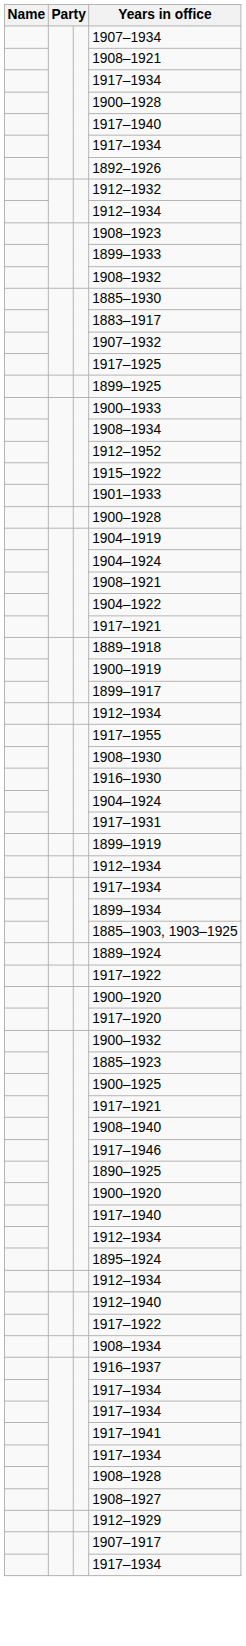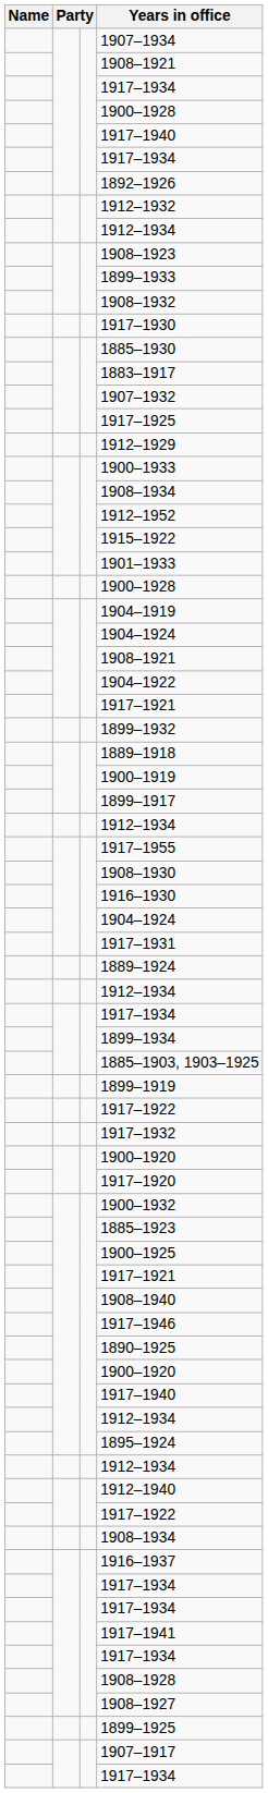 <table class="wikitable sortable">
 <tr>
 <th>Name</th>
 <th colspan=2>Party</th>
 <th>Years in office</th>
 </tr>
 <tr>
 <td></td>
 <td rowspan="7" > </td>
 <td rowspan="7"></td>
 <td>1907–1934</td>
 </tr>
 <tr>
 <td></td>
 <td>1908–1921</td>
 </tr>
 <tr>
 <td></td>
 <td>1917–1934</td>
 </tr>
 <tr>
 <td></td>
 <td>1900–1928</td>
 </tr>
 <tr>
 <td></td>
 <td>1917–1940</td>
 </tr>
 <tr>
 <td></td>
 <td>1917–1934</td>
 </tr>
 <tr>
 <td></td>
 <td>1892–1926</td>
 </tr>
 <tr>
 <td></td>
 <td rowspan="2" > </td>
 <td rowspan="2"></td>
 <td>1912–1932</td>
 </tr>
 <tr>
 <td></td>
 <td>1912–1934</td>
 </tr>
 <tr>
 <td></td>
 <td rowspan="3" > </td>
 <td rowspan="3"></td>
 <td>1908–1923</td>
 </tr>
 <tr>
 <td></td>
 <td>1899–1933</td>
 </tr>
 <tr>
 <td></td>
 <td>1908–1932</td>
 </tr>
 <tr>
 <td></td>
+<td> </td>
+<td></td>
+<td>1917–1930</td>
+</tr>
+<tr>
+<td></td>
 <td rowspan="4" > </td>
 <td rowspan="4"></td>
 <td>1885–1930</td>
 </tr>
 <tr>
 <td></td>
 <td>1883–1917</td>
 </tr>
 <tr>
 <td></td>
 <td>1907–1932</td>
 </tr>
 <tr>
 <td></td>
 <td>1917–1925</td>
 </tr>
 <tr>
 <td></td>
 <td> </td>
 <td></td>
-<td>1899–1925</td>
+<td>1912–1929</td>
 </tr>
 <tr>
 <td></td>
 <td rowspan="5" > </td>
 <td rowspan="5"></td>
 <td>1900–1933</td>
 </tr>
 <tr>
 <td></td>
 <td>1908–1934</td>
 </tr>
 <tr>
 <td></td>
 <td>1912–1952</td>
 </tr>
 <tr>
 <td></td>
 <td>1915–1922</td>
 </tr>
 <tr>
 <td></td>
 <td>1901–1933</td>
 </tr>
 <tr>
 <td></td>
 <td> </td>
 <td></td>
 <td>1900–1928</td>
 </tr>
 <tr>
 <td></td>
 <td rowspan="5" > </td>
 <td rowspan="5"></td>
 <td>1904–1919</td>
 </tr>
 <tr>
 <td></td>
 <td>1904–1924</td>
 </tr>
 <tr>
 <td></td>
 <td>1908–1921</td>
 </tr>
 <tr>
 <td></td>
 <td>1904–1922</td>
 </tr>
 <tr>
 <td></td>
 <td>1917–1921</td>
 </tr>
 <tr>
 <td></td>
+<td> </td>
+<td></td>
+<td>1899–1932</td>
+</tr>
+<tr>
+<td></td>
 <td rowspan="3" > </td>
 <td rowspan="3"></td>
 <td>1889–1918</td>
 </tr>
 <tr>
 <td></td>
 <td>1900–1919</td>
 </tr>
 <tr>
 <td></td>
 <td>1899–1917</td>
 </tr>
 <tr>
 <td></td>
 <td> </td>
 <td></td>
 <td>1912–1934</td>
 </tr>
 <tr>
 <td></td>
 <td rowspan="5" > </td>
 <td rowspan="5"></td>
 <td>1917–1955</td>
 </tr>
 <tr>
 <td></td>
 <td>1908–1930</td>
 </tr>
 <tr>
 <td></td>
 <td>1916–1930</td>
 </tr>
 <tr>
 <td></td>
 <td>1904–1924</td>
 </tr>
 <tr>
 <td></td>
 <td>1917–1931</td>
 </tr>
 <tr>
 <td></td>
 <td> </td>
 <td></td>
-<td>1899–1919</td>
+<td>1889–1924</td>
 </tr>
 <tr>
 <td></td>
 <td> </td>
 <td></td>
 <td>1912–1934</td>
 </tr>
 <tr>
 <td></td>
 <td rowspan="3" > </td>
 <td rowspan="3"></td>
 <td>1917–1934</td>
 </tr>
 <tr>
 <td></td>
 <td>1899–1934</td>
 </tr>
 <tr>
 <td></td>
 <td>1885–1903, 1903–1925</td>
 </tr>
 <tr>
 <td></td>
 <td> </td>
 <td></td>
-<td>1889–1924</td>
+<td>1899–1919</td>
 </tr>
 <tr>
 <td></td>
 <td> </td>
 <td></td>
 <td>1917–1922</td>
+</tr>
+<tr>
+<td></td>
+<td> </td>
+<td></td>
+<td>1917–1932</td>
 </tr>
 <tr>
 <td></td>
 <td rowspan="2" > </td>
 <td rowspan="2"></td>
 <td>1900–1920</td>
 </tr>
 <tr>
 <td></td>
 <td>1917–1920</td>
 </tr>
 <tr>
 <td></td>
 <td rowspan="11" > </td>
 <td rowspan="11"></td>
 <td>1900–1932</td>
 </tr>
 <tr>
 <td></td>
 <td>1885–1923</td>
 </tr>
 <tr>
 <td></td>
 <td>1900–1925</td>
 </tr>
 <tr>
 <td></td>
 <td>1917–1921</td>
 </tr>
 <tr>
 <td></td>
 <td>1908–1940</td>
 </tr>
 <tr>
 <td></td>
 <td>1917–1946</td>
 </tr>
 <tr>
 <td></td>
 <td>1890–1925</td>
 </tr>
 <tr>
 <td></td>
 <td>1900–1920</td>
 </tr>
 <tr>
 <td></td>
 <td>1917–1940</td>
 </tr>
 <tr>
 <td></td>
 <td>1912–1934</td>
 </tr>
 <tr>
 <td></td>
 <td>1895–1924</td>
 </tr>
 <tr>
 <td></td>
 <td> </td>
 <td></td>
 <td>1912–1934</td>
 </tr>
 <tr>
 <td></td>
 <td rowspan="2" > </td>
 <td rowspan="2"></td>
 <td>1912–1940</td>
 </tr>
 <tr>
 <td></td>
 <td>1917–1922</td>
 </tr>
 <tr>
 <td></td>
 <td> </td>
 <td></td>
 <td>1908–1934</td>
 </tr>
 <tr>
 <td></td>
 <td rowspan="7" > </td>
 <td rowspan="7"></td>
 <td>1916–1937</td>
 </tr>
 <tr>
 <td></td>
 <td>1917–1934</td>
 </tr>
 <tr>
 <td></td>
 <td>1917–1934</td>
 </tr>
 <tr>
 <td></td>
 <td>1917–1941</td>
 </tr>
 <tr>
 <td></td>
 <td>1917–1934</td>
 </tr>
 <tr>
 <td></td>
 <td>1908–1928</td>
 </tr>
 <tr>
 <td></td>
 <td>1908–1927</td>
 </tr>
 <tr>
 <td></td>
 <td> </td>
 <td></td>
-<td>1912–1929</td>
+<td>1899–1925</td>
 </tr>
 <tr>
 <td></td>
 <td rowspan="2" > </td>
 <td rowspan="2"></td>
 <td>1907–1917</td>
 </tr>
 <tr>
 <td></td>
 <td>1917–1934</td>
 </tr>
 </table>
